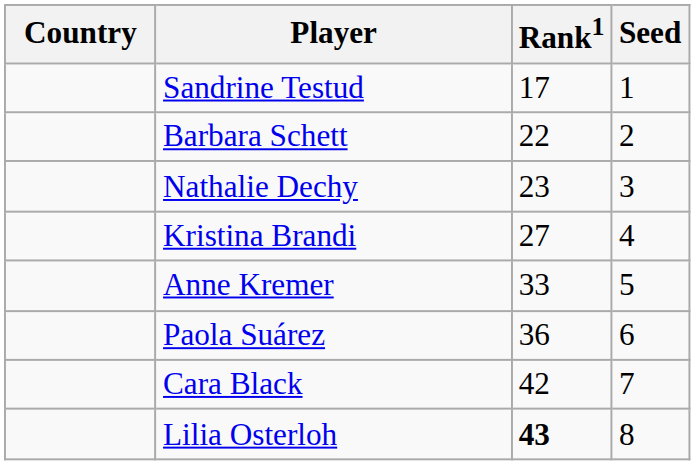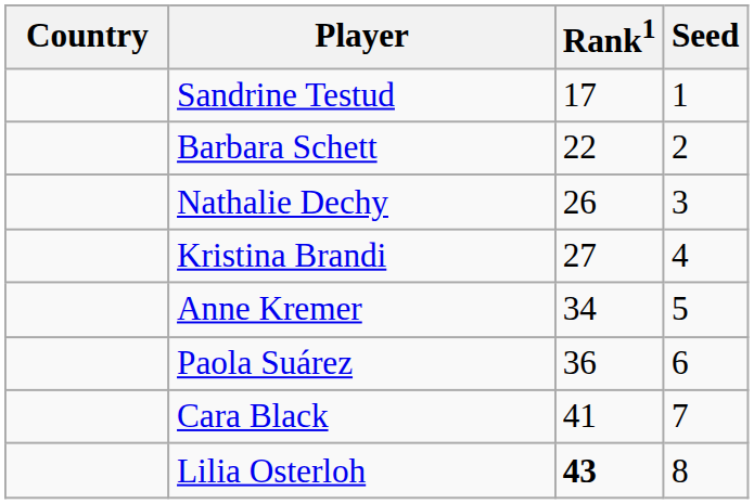 <table class="sortable wikitable">
 <tr>
 <th width="70">Country</th>
 <th width="175">Player</th>
 <th>Rank<sup>1</sup></th>
 <th>Seed</th>
 </tr>
 <tr>
 <td></td>
 <td><a href='#'>Sandrine Testud</a></td>
 <td>17</td>
 <td>1</td>
 </tr>
 <tr>
 <td></td>
 <td><a href='#'>Barbara Schett</a></td>
 <td>22</td>
 <td>2</td>
 </tr>
 <tr>
 <td></td>
 <td><a href='#'>Nathalie Dechy</a></td>
-<td>23</td>
+<td>26</td>
 <td>3</td>
 </tr>
 <tr>
 <td></td>
 <td><a href='#'>Kristina Brandi</a></td>
 <td>27</td>
 <td>4</td>
 </tr>
 <tr>
 <td></td>
 <td><a href='#'>Anne Kremer</a></td>
-<td>33</td>
+<td>34</td>
 <td>5</td>
 </tr>
 <tr>
 <td></td>
 <td><a href='#'>Paola Suárez</a></td>
 <td>36</td>
 <td>6</td>
 </tr>
 <tr>
 <td></td>
 <td><a href='#'>Cara Black</a></td>
-<td>42</td>
+<td>41</td>
 <td>7</td>
 </tr>
 <tr>
 <td></td>
 <td><a href='#'>Lilia Osterloh</a></td>
 <td><strong>43</strong></td>
 <td>8</td>
 </tr>
 </table>
